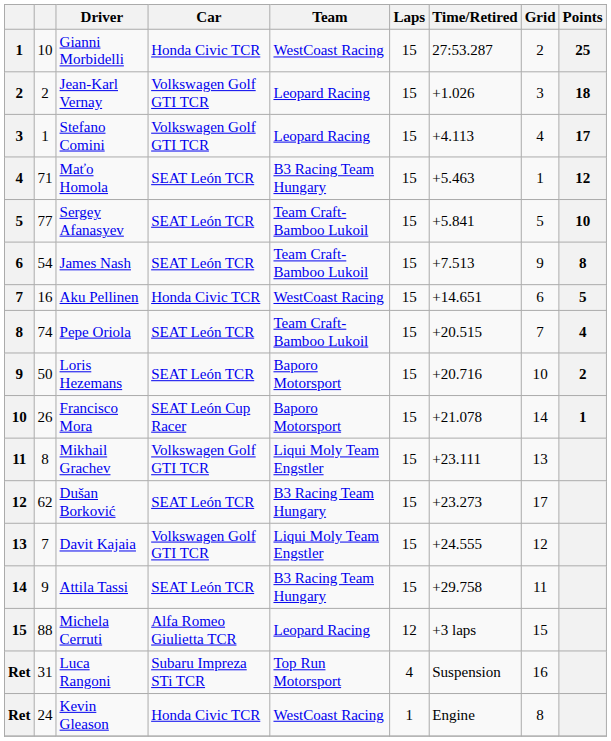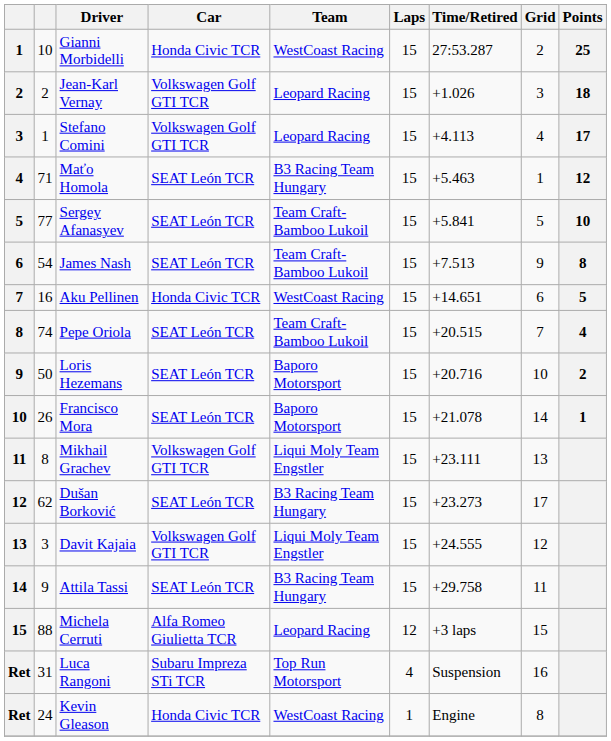 <table class="wikitable sortable" style="font-size:95%">
 <tr>
 <th></th>
 <th></th>
 <th>Driver</th>
 <th>Car</th>
 <th>Team</th>
 <th>Laps</th>
 <th>Time/Retired</th>
 <th>Grid</th>
 <th>Points</th>
 </tr>
 <tr>
 <th>1</th>
 <td align=center>10</td>
 <td> <a href='#'>Gianni Morbidelli</a></td>
 <td><a href='#'>Honda Civic TCR</a></td>
 <td> <a href='#'>WestCoast Racing</a></td>
 <td align=center>15</td>
 <td>27:53.287</td>
 <td align=center>2</td>
 <th>25</th>
 </tr>
 <tr>
 <th>2</th>
 <td align=center>2</td>
 <td> <a href='#'>Jean-Karl Vernay</a></td>
 <td><a href='#'>Volkswagen Golf GTI TCR</a></td>
 <td> <a href='#'>Leopard Racing</a></td>
 <td align=center>15</td>
 <td>+1.026</td>
 <td align=center>3</td>
 <th>18</th>
 </tr>
 <tr>
 <th>3</th>
 <td align=center>1</td>
 <td> <a href='#'>Stefano Comini</a></td>
 <td><a href='#'>Volkswagen Golf GTI TCR</a></td>
 <td> <a href='#'>Leopard Racing</a></td>
 <td align=center>15</td>
 <td>+4.113</td>
 <td align=center>4</td>
 <th>17</th>
 </tr>
 <tr>
 <th>4</th>
 <td align=center>71</td>
 <td> <a href='#'>Maťo Homola</a></td>
 <td><a href='#'>SEAT León TCR</a></td>
 <td> <a href='#'>B3 Racing Team Hungary</a></td>
 <td align=center>15</td>
 <td>+5.463</td>
 <td align=center>1</td>
 <th>12</th>
 </tr>
 <tr>
 <th>5</th>
 <td align=center>77</td>
 <td> <a href='#'>Sergey Afanasyev</a></td>
 <td><a href='#'>SEAT León TCR</a></td>
 <td> <a href='#'>Team Craft-Bamboo Lukoil</a></td>
 <td align=center>15</td>
 <td>+5.841</td>
 <td align=center>5</td>
 <th>10</th>
 </tr>
 <tr>
 <th>6</th>
 <td align=center>54</td>
 <td> <a href='#'>James Nash</a></td>
 <td><a href='#'>SEAT León TCR</a></td>
 <td> <a href='#'>Team Craft-Bamboo Lukoil</a></td>
 <td align=center>15</td>
 <td>+7.513</td>
 <td align=center>9</td>
 <th>8</th>
 </tr>
 <tr>
 <th>7</th>
 <td align=center>16</td>
 <td> <a href='#'>Aku Pellinen</a></td>
 <td><a href='#'>Honda Civic TCR</a></td>
 <td> <a href='#'>WestCoast Racing</a></td>
 <td align=center>15</td>
 <td>+14.651</td>
 <td align=center>6</td>
 <th>5</th>
 </tr>
 <tr>
 <th>8</th>
 <td align=center>74</td>
 <td> <a href='#'>Pepe Oriola</a></td>
 <td><a href='#'>SEAT León TCR</a></td>
 <td> <a href='#'>Team Craft-Bamboo Lukoil</a></td>
 <td align=center>15</td>
 <td>+20.515</td>
 <td align=center>7</td>
 <th>4</th>
 </tr>
 <tr>
 <th>9</th>
 <td align=center>50</td>
 <td> <a href='#'>Loris Hezemans</a></td>
 <td><a href='#'>SEAT León TCR</a></td>
 <td> <a href='#'>Baporo Motorsport</a></td>
 <td align=center>15</td>
 <td>+20.716</td>
 <td align=center>10</td>
 <th>2</th>
 </tr>
 <tr>
 <th>10</th>
 <td align=center>26</td>
 <td> <a href='#'>Francisco Mora</a></td>
-<td><a href='#'>SEAT León Cup Racer</a></td>
+<td><a href='#'>SEAT León TCR</a></td>
 <td> <a href='#'>Baporo Motorsport</a></td>
 <td align=center>15</td>
 <td>+21.078</td>
 <td align=center>14</td>
 <th>1</th>
 </tr>
 <tr>
 <th>11</th>
 <td align=center>8</td>
 <td> <a href='#'>Mikhail Grachev</a></td>
 <td><a href='#'>Volkswagen Golf GTI TCR</a></td>
 <td> <a href='#'>Liqui Moly Team Engstler</a></td>
 <td align=center>15</td>
 <td>+23.111</td>
 <td align=center>13</td>
 <th></th>
 </tr>
 <tr>
 <th>12</th>
 <td align=center>62</td>
 <td> <a href='#'>Dušan Borković</a></td>
 <td><a href='#'>SEAT León TCR</a></td>
 <td> <a href='#'>B3 Racing Team Hungary</a></td>
 <td align=center>15</td>
 <td>+23.273</td>
 <td align=center>17</td>
 <th></th>
 </tr>
 <tr>
 <th>13</th>
-<td align=center>7</td>
+<td align=center>3</td>
 <td> <a href='#'>Davit Kajaia</a></td>
 <td><a href='#'>Volkswagen Golf GTI TCR</a></td>
 <td> <a href='#'>Liqui Moly Team Engstler</a></td>
 <td align=center>15</td>
 <td>+24.555</td>
 <td align=center>12</td>
 <th></th>
 </tr>
 <tr>
 <th>14</th>
 <td align=center>9</td>
 <td> <a href='#'>Attila Tassi</a></td>
 <td><a href='#'>SEAT León TCR</a></td>
 <td> <a href='#'>B3 Racing Team Hungary</a></td>
 <td align=center>15</td>
 <td>+29.758</td>
 <td align=center>11</td>
 <th></th>
 </tr>
 <tr>
 <th>15</th>
 <td align=center>88</td>
 <td> <a href='#'>Michela Cerruti</a></td>
 <td><a href='#'>Alfa Romeo Giulietta TCR</a></td>
 <td> <a href='#'>Leopard Racing</a></td>
 <td align=center>12</td>
 <td>+3 laps</td>
 <td align=center>15</td>
 <th></th>
 </tr>
 <tr>
 <th>Ret</th>
 <td align=center>31</td>
 <td> <a href='#'>Luca Rangoni</a></td>
 <td><a href='#'>Subaru Impreza STi TCR</a></td>
 <td> <a href='#'>Top Run Motorsport</a></td>
 <td align=center>4</td>
 <td>Suspension</td>
 <td align=center>16</td>
 <th></th>
 </tr>
 <tr>
 <th>Ret</th>
 <td align=center>24</td>
 <td> <a href='#'>Kevin Gleason</a></td>
 <td><a href='#'>Honda Civic TCR</a></td>
 <td> <a href='#'>WestCoast Racing</a></td>
 <td align=center>1</td>
 <td>Engine</td>
 <td align=center>8</td>
 <th></th>
 </tr>
 <tr>
 </tr>
 </table>
